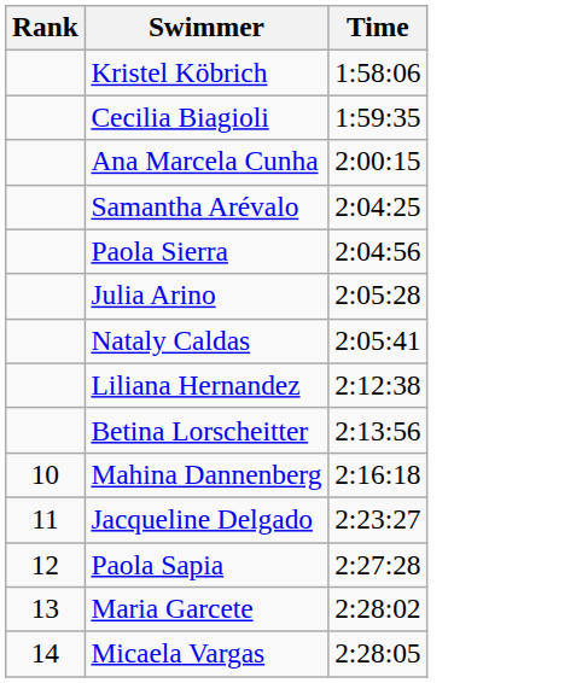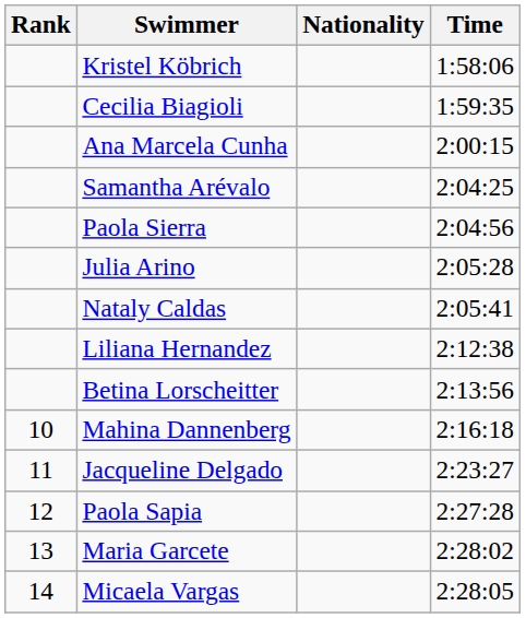 <table class="wikitable sortable" border="1" style="text-align:center">
 <tr>
 <th>Rank</th>
 <th>Swimmer</th>
+<th>Nationality</th>
 <th>Time</th>
 </tr>
 <tr>
 <td></td>
 <td align=left><a href='#'>Kristel Köbrich</a></td>
+<td align=left></td>
 <td>1:58:06</td>
 </tr>
 <tr>
 <td></td>
 <td align=left><a href='#'>Cecilia Biagioli</a></td>
+<td align=left></td>
 <td>1:59:35</td>
 </tr>
 <tr>
 <td></td>
 <td align=left><a href='#'>Ana Marcela Cunha</a></td>
+<td align=left></td>
 <td>2:00:15</td>
 </tr>
 <tr>
 <td></td>
 <td align=left><a href='#'>Samantha Arévalo</a></td>
+<td align=left></td>
 <td>2:04:25</td>
 </tr>
 <tr>
 <td></td>
 <td align=left><a href='#'>Paola Sierra</a></td>
+<td align=left></td>
 <td>2:04:56</td>
 </tr>
 <tr>
 <td></td>
 <td align=left><a href='#'>Julia Arino</a></td>
+<td align=left></td>
 <td>2:05:28</td>
 </tr>
 <tr>
 <td></td>
 <td align=left><a href='#'>Nataly Caldas</a></td>
+<td align=left></td>
 <td>2:05:41</td>
 </tr>
 <tr>
 <td></td>
 <td align=left><a href='#'>Liliana Hernandez</a></td>
+<td align=left></td>
 <td>2:12:38</td>
 </tr>
 <tr>
 <td></td>
 <td align=left><a href='#'>Betina Lorscheitter</a></td>
+<td align=left></td>
 <td>2:13:56</td>
 </tr>
 <tr>
 <td>10</td>
 <td align=left><a href='#'>Mahina Dannenberg</a></td>
+<td align=left></td>
 <td>2:16:18</td>
 </tr>
 <tr>
 <td>11</td>
 <td align=left><a href='#'>Jacqueline Delgado</a></td>
+<td align=left></td>
 <td>2:23:27</td>
 </tr>
 <tr>
 <td>12</td>
 <td align=left><a href='#'>Paola Sapia</a></td>
+<td align=left></td>
 <td>2:27:28</td>
 </tr>
 <tr>
 <td>13</td>
 <td align=left><a href='#'>Maria Garcete</a></td>
+<td align=left></td>
 <td>2:28:02</td>
 </tr>
 <tr>
 <td>14</td>
 <td align=left><a href='#'>Micaela Vargas</a></td>
+<td align=left></td>
 <td>2:28:05</td>
 </tr>
 </table>
